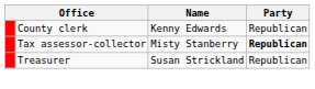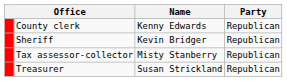 <table class="wikitable">
 <tr>
 <th colspan="2">Office</th>
 <th>Name</th>
 <th>Party</th>
 </tr>
 <tr>
 <td bgcolor="red"> </td>
 <td>County clerk</td>
 <td>Kenny Edwards</td>
 <td>Republican</td>
 </tr>
 <tr>
 <td bgcolor="red"> </td>
+<td>Sheriff</td>
+<td>Kevin Bridger</td>
+<td>Republican</td>
+</tr>
+<tr>
+<td bgcolor="red"> </td>
 <td>Tax assessor-collector</td>
 <td>Misty Stanberry</td>
-<td><strong>Republican</strong></td>
+<td>Republican</td>
 </tr>
 <tr>
 <td bgcolor="red"> </td>
 <td>Treasurer</td>
 <td>Susan Strickland</td>
 <td>Republican</td>
 </tr>
 </table>
